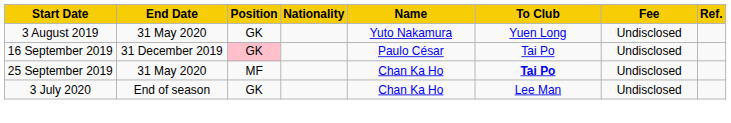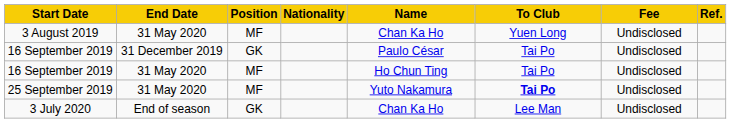 <table class="wikitable"  style="text-align:center; font-size:90%;">
 <tr>
 <th style="background:#f7cd06; color:#000000; width:130px;">Start Date</th>
 <th style="background:#f7cd06; color:#000000; width:130px;">End Date</th>
 <th style="background:#f7cd06; color:#000000; width:50px;">Position</th>
 <th style="background:#f7cd06; color:#000000; width:50px;">Nationality</th>
 <th style="background:#f7cd06; color:#000000; width:150px;">Name</th>
 <th style="background:#f7cd06; color:#000000; width:150px;">To Club</th>
 <th style="background:#f7cd06; color:#000000; width:110px;">Fee</th>
 <th style="background:#f7cd06; color:#000000; width:25px;">Ref.</th>
 </tr>
 <tr>
 <td>3 August 2019</td>
 <td>31 May 2020</td>
-<td>GK</td>
+<td>MF</td>
 <td></td>
-<td><a href='#'>Yuto Nakamura</a></td>
+<td><a href='#'>Chan Ka Ho</a></td>
 <td><a href='#'>Yuen Long</a></td>
 <td>Undisclosed</td>
 <td></td>
 </tr>
 <tr>
 <td>16 September 2019</td>
 <td>31 December 2019</td>
-<td style="background: pink;">GK</td>
+<td>GK</td>
 <td></td>
 <td><a href='#'>Paulo César</a></td>
+<td><a href='#'>Tai Po</a></td>
+<td>Undisclosed</td>
+<td></td>
+</tr>
+<tr>
+<td>16 September 2019</td>
+<td>31 May 2020</td>
+<td>MF</td>
+<td></td>
+<td><a href='#'>Ho Chun Ting</a></td>
 <td><a href='#'>Tai Po</a></td>
 <td>Undisclosed</td>
 <td></td>
 </tr>
 <tr>
 <td>25 September 2019</td>
 <td>31 May 2020</td>
 <td>MF</td>
 <td></td>
-<td><a href='#'>Chan Ka Ho</a></td>
+<td><a href='#'>Yuto Nakamura</a></td>
 <td><strong><a href='#'>Tai Po</a></strong></td>
 <td>Undisclosed</td>
 <td></td>
 </tr>
 <tr>
 <td>3 July 2020</td>
 <td>End of season</td>
 <td>GK</td>
 <td></td>
 <td><a href='#'>Chan Ka Ho</a></td>
 <td><a href='#'>Lee Man</a></td>
 <td>Undisclosed</td>
 <td></td>
 </tr>
 </table>
